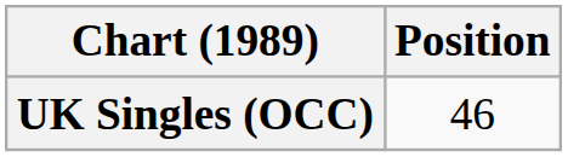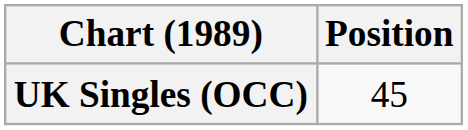 <table class="wikitable plainrowheaders" style="text-align:center">
 <tr>
 <th>Chart (1989)</th>
 <th>Position</th>
 </tr>
 <tr>
 <th scope="row">UK Singles (OCC)</th>
-<td>46</td>
+<td>45</td>
 </tr>
 </table>
